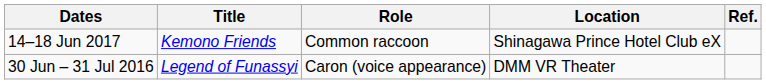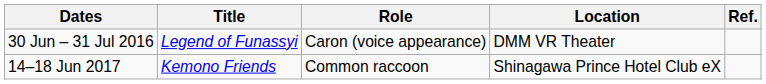 <table class="wikitable">
 <tr>
 <th>Dates</th>
 <th>Title</th>
 <th>Role</th>
 <th>Location</th>
 <th>Ref.</th>
 </tr>
 <tr>
+<td>30 Jun – 31 Jul 2016</td>
+<td><em><a href='#'>Legend of Funassyi</a></em></td>
+<td>Caron (voice appearance)</td>
+<td>DMM VR Theater</td>
+<td></td>
+</tr>
+<tr>
 <td>14–18 Jun 2017</td>
 <td><em><a href='#'>Kemono Friends</a></em></td>
 <td>Common raccoon</td>
 <td>Shinagawa Prince Hotel Club eX</td>
 <td></td>
 </tr>
-<tr>
-<td>30 Jun – 31 Jul 2016</td>
-<td><em><a href='#'>Legend of Funassyi</a></em></td>
-<td>Caron (voice appearance)</td>
-<td>DMM VR Theater</td>
-<td></td>
-</tr>
 </table>
